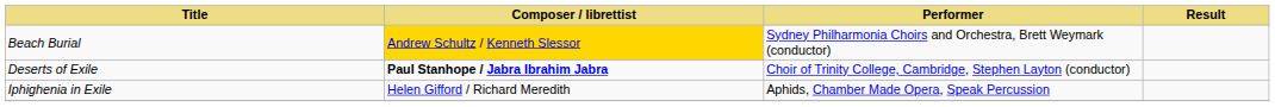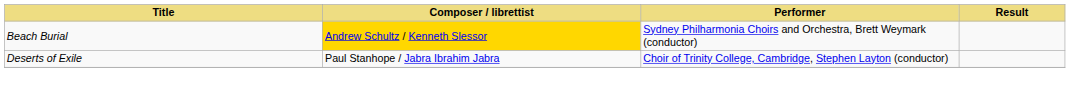 <table class="wikitable" width=100%>
 <tr>
 <th style="width:30%;background:#EEDD82;">Title</th>
 <th style="width:30%;background:#EEDD82;">Composer / librettist</th>
 <th style="width:30%;background:#EEDD82;">Performer</th>
 <th style="width:10%;background:#EEDD82;">Result<br></th>
 </tr>
 <tr>
 <td><em>Beach Burial</em></td>
 <td style="background: gold;"><a href='#'>Andrew Schultz</a> / <a href='#'>Kenneth Slessor</a></td>
 <td><a href='#'>Sydney Philharmonia Choirs</a> and Orchestra, Brett Weymark (conductor)</td>
 <td></td>
 </tr>
 <tr>
 <td><em>Deserts of Exile</em></td>
-<td><strong>Paul Stanhope / <a href='#'>Jabra Ibrahim Jabra</a></strong></td>
+<td>Paul Stanhope / <a href='#'>Jabra Ibrahim Jabra</a></td>
 <td><a href='#'>Choir of Trinity College, Cambridge</a>, <a href='#'>Stephen Layton</a> (conductor)</td>
-<td></td>
-</tr>
-<tr>
-<td><em>Iphighenia in Exile</em></td>
-<td><a href='#'>Helen Gifford</a> / Richard Meredith</td>
-<td>Aphids, <a href='#'>Chamber Made Opera</a>, <a href='#'>Speak Percussion</a></td>
 <td></td>
 </tr>
 <tr>
 </tr>
 </table>
